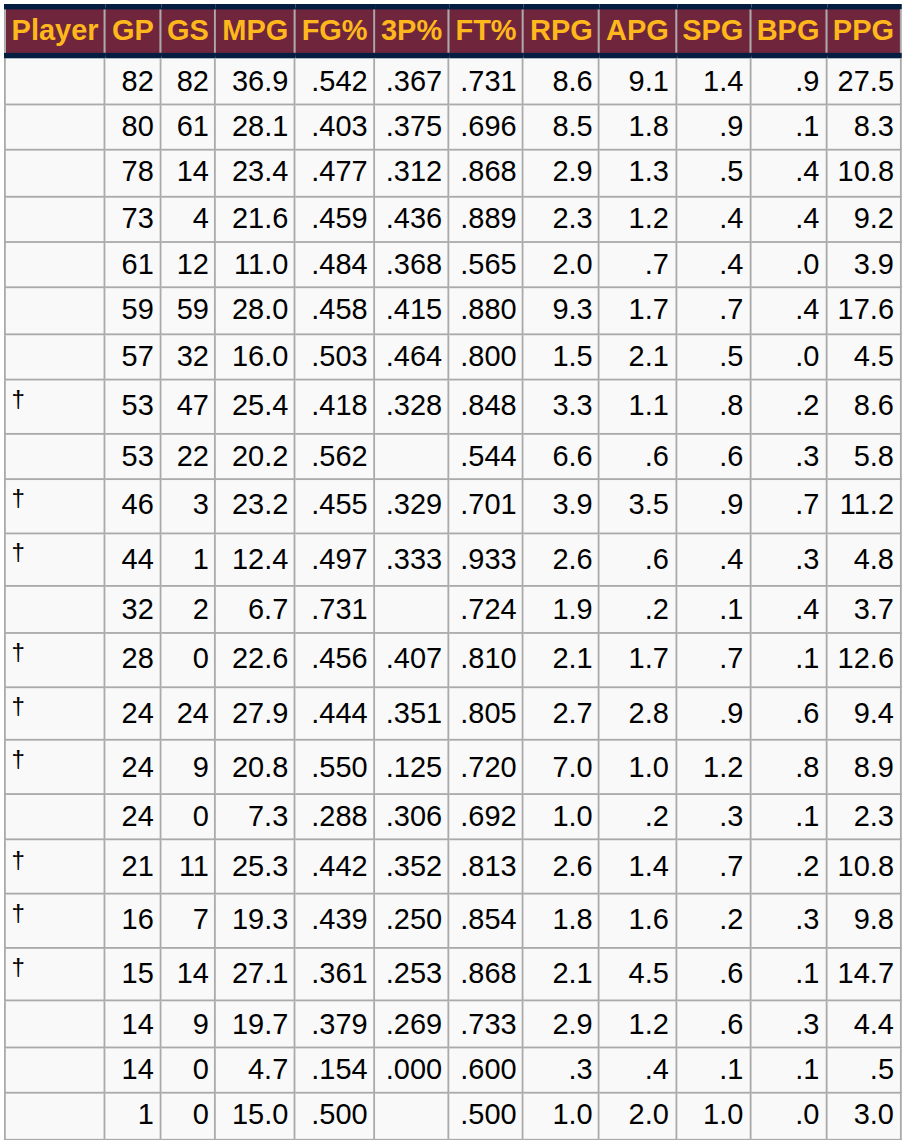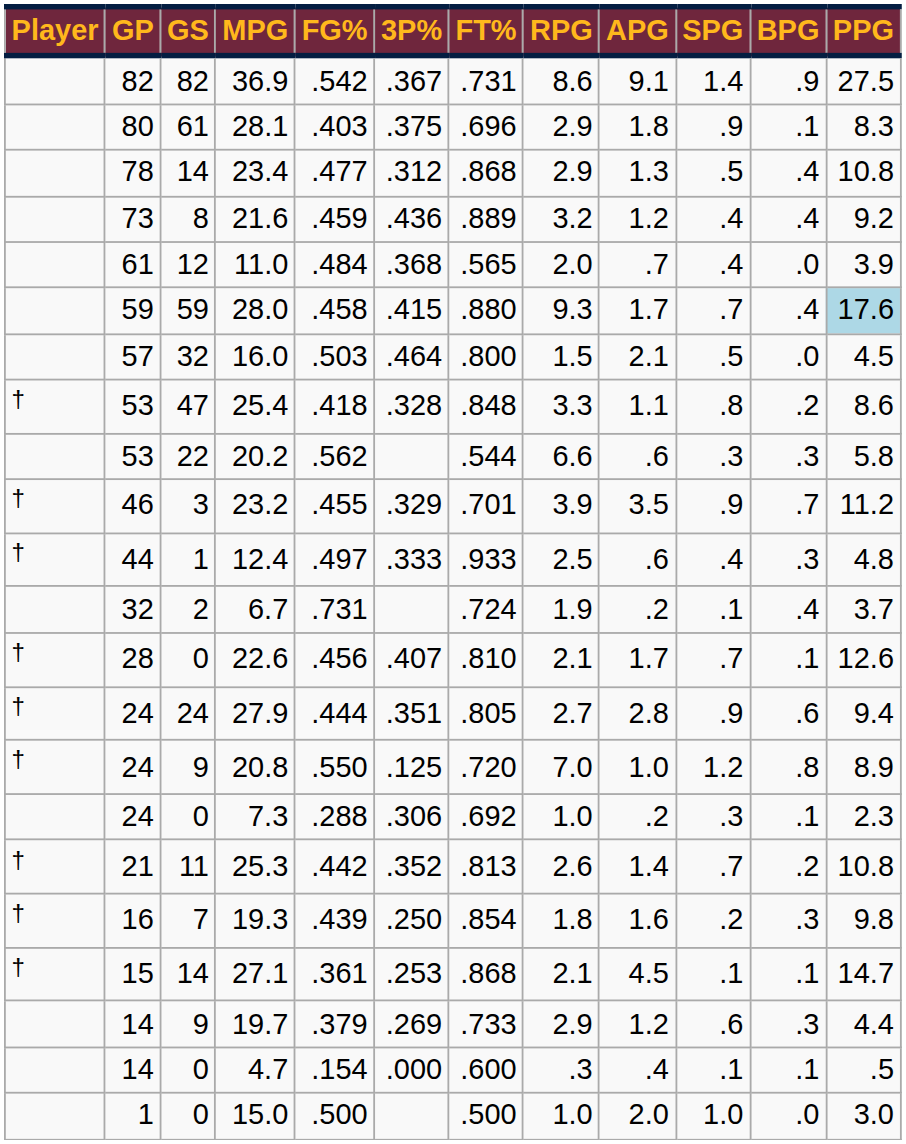 <table class="wikitable sortable" style="text-align:right;">
 <tr>
 <th style="background:#6F263D; color:#FFB81C; border-top:#041E42 3px solid; border-bottom:#041E42 3px solid;">Player</th>
 <th style="background:#6F263D; color:#FFB81C; border-top:#041E42 3px solid; border-bottom:#041E42 3px solid;">GP</th>
 <th style="background:#6F263D; color:#FFB81C; border-top:#041E42 3px solid; border-bottom:#041E42 3px solid;">GS</th>
 <th style="background:#6F263D; color:#FFB81C; border-top:#041E42 3px solid; border-bottom:#041E42 3px solid;">MPG</th>
 <th style="background:#6F263D; color:#FFB81C; border-top:#041E42 3px solid; border-bottom:#041E42 3px solid;">FG%</th>
 <th style="background:#6F263D; color:#FFB81C; border-top:#041E42 3px solid; border-bottom:#041E42 3px solid;">3P%</th>
 <th style="background:#6F263D; color:#FFB81C; border-top:#041E42 3px solid; border-bottom:#041E42 3px solid;">FT%</th>
 <th style="background:#6F263D; color:#FFB81C; border-top:#041E42 3px solid; border-bottom:#041E42 3px solid;">RPG</th>
 <th style="background:#6F263D; color:#FFB81C; border-top:#041E42 3px solid; border-bottom:#041E42 3px solid;">APG</th>
 <th style="background:#6F263D; color:#FFB81C; border-top:#041E42 3px solid; border-bottom:#041E42 3px solid;">SPG</th>
 <th style="background:#6F263D; color:#FFB81C; border-top:#041E42 3px solid; border-bottom:#041E42 3px solid;">BPG</th>
 <th style="background:#6F263D; color:#FFB81C; border-top:#041E42 3px solid; border-bottom:#041E42 3px solid;">PPG</th>
 </tr>
 <tr>
 <td style="text-align:left;"></td>
 <td>82</td>
 <td>82</td>
 <td>36.9</td>
 <td>.542</td>
 <td>.367</td>
 <td>.731</td>
 <td>8.6</td>
 <td>9.1</td>
 <td>1.4</td>
 <td>.9</td>
 <td>27.5</td>
 </tr>
 <tr>
 <td style="text-align:left;"></td>
 <td>80</td>
 <td>61</td>
 <td>28.1</td>
 <td>.403</td>
 <td>.375</td>
 <td>.696</td>
-<td>8.5</td>
+<td>2.9</td>
 <td>1.8</td>
 <td>.9</td>
 <td>.1</td>
 <td>8.3</td>
 </tr>
 <tr>
 <td style="text-align:left;"></td>
 <td>78</td>
 <td>14</td>
 <td>23.4</td>
 <td>.477</td>
 <td>.312</td>
 <td>.868</td>
 <td>2.9</td>
 <td>1.3</td>
 <td>.5</td>
 <td>.4</td>
 <td>10.8</td>
 </tr>
 <tr>
 <td style="text-align:left;"></td>
 <td>73</td>
-<td>4</td>
+<td>8</td>
 <td>21.6</td>
 <td>.459</td>
 <td>.436</td>
 <td>.889</td>
-<td>2.3</td>
+<td>3.2</td>
 <td>1.2</td>
 <td>.4</td>
 <td>.4</td>
 <td>9.2</td>
 </tr>
 <tr>
 <td style="text-align:left;"></td>
 <td>61</td>
 <td>12</td>
 <td>11.0</td>
 <td>.484</td>
 <td>.368</td>
 <td>.565</td>
 <td>2.0</td>
 <td>.7</td>
 <td>.4</td>
 <td>.0</td>
 <td>3.9</td>
 </tr>
 <tr>
 <td style="text-align:left;"></td>
 <td>59</td>
 <td>59</td>
 <td>28.0</td>
 <td>.458</td>
 <td>.415</td>
 <td>.880</td>
 <td>9.3</td>
 <td>1.7</td>
 <td>.7</td>
 <td>.4</td>
-<td>17.6</td>
+<td style="background: lightblue;">17.6</td>
 </tr>
 <tr>
 <td style="text-align:left;"></td>
 <td>57</td>
 <td>32</td>
 <td>16.0</td>
 <td>.503</td>
 <td>.464</td>
 <td>.800</td>
 <td>1.5</td>
 <td>2.1</td>
 <td>.5</td>
 <td>.0</td>
 <td>4.5</td>
 </tr>
 <tr>
 <td style="text-align:left;"><sup>†</sup></td>
 <td>53</td>
 <td>47</td>
 <td>25.4</td>
 <td>.418</td>
 <td>.328</td>
 <td>.848</td>
 <td>3.3</td>
 <td>1.1</td>
 <td>.8</td>
 <td>.2</td>
 <td>8.6</td>
 </tr>
 <tr>
 <td style="text-align:left;"></td>
 <td>53</td>
 <td>22</td>
 <td>20.2</td>
 <td>.562</td>
 <td></td>
 <td>.544</td>
 <td>6.6</td>
 <td>.6</td>
-<td>.6</td>
+<td>.3</td>
 <td>.3</td>
 <td>5.8</td>
 </tr>
 <tr>
 <td style="text-align:left;"><sup>†</sup></td>
 <td>46</td>
 <td>3</td>
 <td>23.2</td>
 <td>.455</td>
 <td>.329</td>
 <td>.701</td>
 <td>3.9</td>
 <td>3.5</td>
 <td>.9</td>
 <td>.7</td>
 <td>11.2</td>
 </tr>
 <tr>
 <td style="text-align:left;"><sup>†</sup></td>
 <td>44</td>
 <td>1</td>
 <td>12.4</td>
 <td>.497</td>
 <td>.333</td>
 <td>.933</td>
-<td>2.6</td>
+<td>2.5</td>
 <td>.6</td>
 <td>.4</td>
 <td>.3</td>
 <td>4.8</td>
 </tr>
 <tr>
 <td style="text-align:left;"></td>
 <td>32</td>
 <td>2</td>
 <td>6.7</td>
 <td>.731</td>
 <td></td>
 <td>.724</td>
 <td>1.9</td>
 <td>.2</td>
 <td>.1</td>
 <td>.4</td>
 <td>3.7</td>
 </tr>
 <tr>
 <td style="text-align:left;"><sup>†</sup></td>
 <td>28</td>
 <td>0</td>
 <td>22.6</td>
 <td>.456</td>
 <td>.407</td>
 <td>.810</td>
 <td>2.1</td>
 <td>1.7</td>
 <td>.7</td>
 <td>.1</td>
 <td>12.6</td>
 </tr>
 <tr>
 <td style="text-align:left;"><sup>†</sup></td>
 <td>24</td>
 <td>24</td>
 <td>27.9</td>
 <td>.444</td>
 <td>.351</td>
 <td>.805</td>
 <td>2.7</td>
 <td>2.8</td>
 <td>.9</td>
 <td>.6</td>
 <td>9.4</td>
 </tr>
 <tr>
 <td style="text-align:left;"><sup>†</sup></td>
 <td>24</td>
 <td>9</td>
 <td>20.8</td>
 <td>.550</td>
 <td>.125</td>
 <td>.720</td>
 <td>7.0</td>
 <td>1.0</td>
 <td>1.2</td>
 <td>.8</td>
 <td>8.9</td>
 </tr>
 <tr>
 <td style="text-align:left;"></td>
 <td>24</td>
 <td>0</td>
 <td>7.3</td>
 <td>.288</td>
 <td>.306</td>
 <td>.692</td>
 <td>1.0</td>
 <td>.2</td>
 <td>.3</td>
 <td>.1</td>
 <td>2.3</td>
 </tr>
 <tr>
 <td style="text-align:left;"><sup>†</sup></td>
 <td>21</td>
 <td>11</td>
 <td>25.3</td>
 <td>.442</td>
 <td>.352</td>
 <td>.813</td>
 <td>2.6</td>
 <td>1.4</td>
 <td>.7</td>
 <td>.2</td>
 <td>10.8</td>
 </tr>
 <tr>
 <td style="text-align:left;"><sup>†</sup></td>
 <td>16</td>
 <td>7</td>
 <td>19.3</td>
 <td>.439</td>
 <td>.250</td>
 <td>.854</td>
 <td>1.8</td>
 <td>1.6</td>
 <td>.2</td>
 <td>.3</td>
 <td>9.8</td>
 </tr>
 <tr>
 <td style="text-align:left;"><sup>†</sup></td>
 <td>15</td>
 <td>14</td>
 <td>27.1</td>
 <td>.361</td>
 <td>.253</td>
 <td>.868</td>
 <td>2.1</td>
 <td>4.5</td>
-<td>.6</td>
+<td>.1</td>
 <td>.1</td>
 <td>14.7</td>
 </tr>
 <tr>
 <td style="text-align:left;"></td>
 <td>14</td>
 <td>9</td>
 <td>19.7</td>
 <td>.379</td>
 <td>.269</td>
 <td>.733</td>
 <td>2.9</td>
 <td>1.2</td>
 <td>.6</td>
 <td>.3</td>
 <td>4.4</td>
 </tr>
 <tr>
 <td style="text-align:left;"></td>
 <td>14</td>
 <td>0</td>
 <td>4.7</td>
 <td>.154</td>
 <td>.000</td>
 <td>.600</td>
 <td>.3</td>
 <td>.4</td>
 <td>.1</td>
 <td>.1</td>
 <td>.5</td>
 </tr>
 <tr>
 <td style="text-align:left;"></td>
 <td>1</td>
 <td>0</td>
 <td>15.0</td>
 <td>.500</td>
 <td></td>
 <td>.500</td>
 <td>1.0</td>
 <td>2.0</td>
 <td>1.0</td>
 <td>.0</td>
 <td>3.0</td>
 </tr>
 </table>
